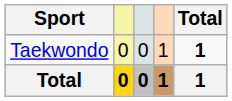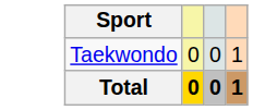 <table class=wikitable style=font-size:85%;float:right;text-align:center>
 <tr>
 <th>Sport</th>
 <td bgcolor=F7F6A8></td>
 <td bgcolor=DCE5E5></td>
 <td bgcolor=FFDAB9></td>
-<th>Total</th>
 </tr>
 <tr>
 <td><a href='#'>Taekwondo</a></td>
 <td style="background:#F7F6A8;">0</td>
 <td style="background:#DCE5E5;">0</td>
 <td style="background:#FFDAB9;">1</td>
-<td><strong>1</strong></td>
 </tr>
 <tr>
 <th>Total</th>
 <th style=background:gold>0</th>
 <th style=background:silver>0</th>
 <th style=background:#c96>1</th>
-<th>1</th>
 </tr>
 </table>
